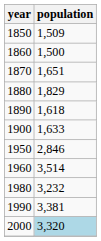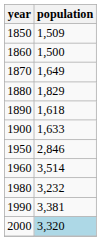 <table class="wikitable">
 <tr>
 <th>year</th>
 <th>population</th>
 </tr>
 <tr>
 <td>1850</td>
 <td>1,509</td>
 </tr>
 <tr>
 <td>1860</td>
 <td>1,500</td>
 </tr>
 <tr>
 <td>1870</td>
-<td>1,651</td>
+<td>1,649</td>
 </tr>
 <tr>
 <td>1880</td>
 <td>1,829</td>
 </tr>
 <tr>
 <td>1890</td>
 <td>1,618</td>
 </tr>
 <tr>
 <td>1900</td>
 <td>1,633</td>
 </tr>
 <tr>
 <td>1950</td>
 <td>2,846</td>
 </tr>
 <tr>
 <td>1960</td>
 <td>3,514</td>
 </tr>
 <tr>
 <td>1980</td>
 <td>3,232</td>
 </tr>
 <tr>
 <td>1990</td>
 <td>3,381</td>
 </tr>
 <tr>
 <td>2000</td>
 <td style="background: lightblue;">3,320</td>
 </tr>
 <tr>
 </tr>
 </table>
